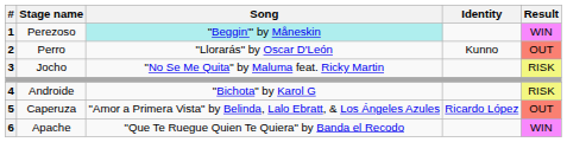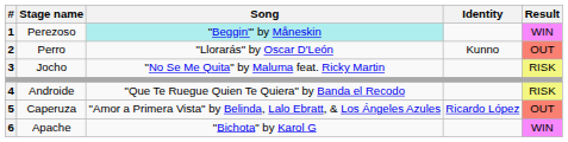 <table class="wikitable plainrowheaders" style="text-align: center;">
 <tr>
 <th>#</th>
 <th>Stage name</th>
 <th>Song</th>
 <th>Identity</th>
 <th>Result</th>
 </tr>
 <tr>
 <th>1</th>
 <td>Perezoso</td>
 <td style="background: paleturquoise;">"<a href='#'>Beggin'</a>" by <a href='#'>Måneskin</a></td>
 <td></td>
 <td bgcolor=#F888FD>WIN</td>
 </tr>
 <tr>
 <th>2</th>
 <td>Perro</td>
 <td>"Llorarás" by <a href='#'>Oscar D'León</a></td>
 <td>Kunno</td>
 <td bgcolor=salmon>OUT</td>
 </tr>
 <tr>
 <th>3</th>
 <td>Jocho</td>
 <td>"<a href='#'>No Se Me Quita</a>" by <a href='#'>Maluma</a> feat. <a href='#'>Ricky Martin</a></td>
 <td></td>
 <td bgcolor=#F3F781>RISK</td>
 </tr>
 <tr>
 <td colspan="5" style="background:darkgray"></td>
 </tr>
 <tr>
 <th>4</th>
 <td>Androide</td>
-<td>"<a href='#'>Bichota</a>" by <a href='#'>Karol G</a></td>
+<td>"Que Te Ruegue Quien Te Quiera" by <a href='#'>Banda el Recodo</a></td>
 <td></td>
 <td bgcolor=#F3F781>RISK</td>
 </tr>
 <tr>
 <th>5</th>
 <td>Caperuza</td>
 <td>"Amor a Primera Vista" by <a href='#'>Belinda</a>, <a href='#'>Lalo Ebratt</a>, & <a href='#'>Los Ángeles Azules</a></td>
 <td><a href='#'>Ricardo López</a></td>
 <td bgcolor=salmon>OUT</td>
 </tr>
 <tr>
 <th>6</th>
 <td>Apache</td>
-<td>"Que Te Ruegue Quien Te Quiera" by <a href='#'>Banda el Recodo</a></td>
+<td>"<a href='#'>Bichota</a>" by <a href='#'>Karol G</a></td>
 <td></td>
 <td bgcolor=#F888FD>WIN</td>
 </tr>
 </table>
